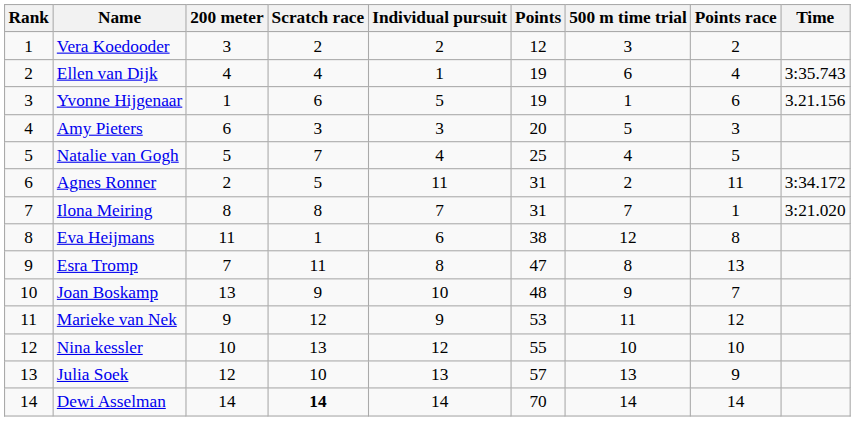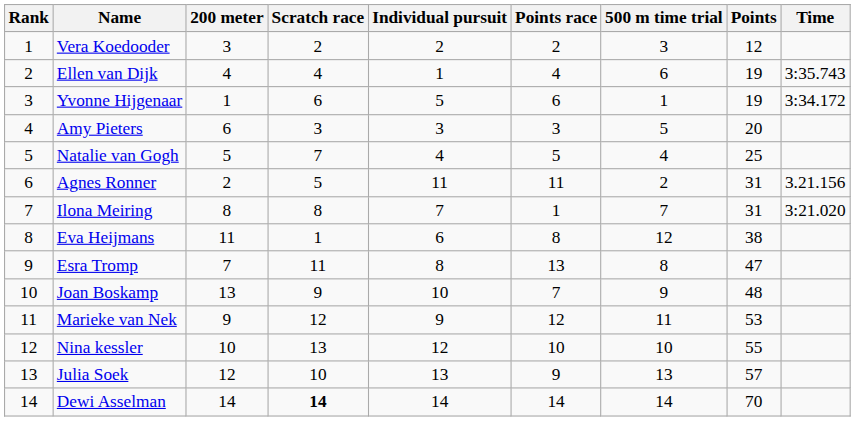 <table class="wikitable" border="1" style="text-align:center">
 <tr>
 <th>Rank</th>
 <th>Name</th>
 <th>200 meter</th>
 <th>Scratch race</th>
 <th>Individual pursuit</th>
+<th>Points race</th>
+<th>500 m time trial</th>
 <th>Points</th>
-<th>500 m time trial</th>
-<th>Points race</th>
 <th>Time</th>
 </tr>
 <tr>
 <td>1</td>
 <td align=left><a href='#'>Vera Koedooder</a></td>
 <td>3</td>
 <td>2</td>
 <td>2</td>
+<td>2</td>
+<td>3</td>
 <td>12</td>
-<td>3</td>
-<td>2</td>
 <td></td>
 </tr>
 <tr>
 <td>2</td>
 <td align=left><a href='#'>Ellen van Dijk</a></td>
 <td>4</td>
 <td>4</td>
 <td>1</td>
+<td>4</td>
+<td>6</td>
 <td>19</td>
-<td>6</td>
-<td>4</td>
 <td>3:35.743</td>
 </tr>
 <tr>
 <td>3</td>
 <td align=left><a href='#'>Yvonne Hijgenaar</a></td>
 <td>1</td>
 <td>6</td>
 <td>5</td>
+<td>6</td>
+<td>1</td>
 <td>19</td>
-<td>1</td>
-<td>6</td>
-<td>3.21.156</td>
+<td>3:34.172</td>
 </tr>
 <tr>
 <td>4</td>
 <td align=left><a href='#'>Amy Pieters</a></td>
 <td>6</td>
 <td>3</td>
 <td>3</td>
+<td>3</td>
+<td>5</td>
 <td>20</td>
-<td>5</td>
-<td>3</td>
 <td></td>
 </tr>
 <tr>
 <td>5</td>
 <td align=left><a href='#'>Natalie van Gogh</a></td>
 <td>5</td>
 <td>7</td>
 <td>4</td>
+<td>5</td>
+<td>4</td>
 <td>25</td>
-<td>4</td>
-<td>5</td>
 <td></td>
 </tr>
 <tr>
 <td>6</td>
 <td align=left><a href='#'>Agnes Ronner</a></td>
 <td>2</td>
 <td>5</td>
 <td>11</td>
+<td>11</td>
+<td>2</td>
 <td>31</td>
-<td>2</td>
-<td>11</td>
-<td>3:34.172</td>
+<td>3.21.156</td>
 </tr>
 <tr>
 <td>7</td>
 <td align=left><a href='#'>Ilona Meiring</a></td>
 <td>8</td>
 <td>8</td>
 <td>7</td>
+<td>1</td>
+<td>7</td>
 <td>31</td>
-<td>7</td>
-<td>1</td>
 <td>3:21.020</td>
 </tr>
 <tr>
 <td>8</td>
 <td align=left><a href='#'>Eva Heijmans</a></td>
 <td>11</td>
 <td>1</td>
 <td>6</td>
+<td>8</td>
+<td>12</td>
 <td>38</td>
-<td>12</td>
-<td>8</td>
 <td></td>
 </tr>
 <tr>
 <td>9</td>
 <td align=left><a href='#'>Esra Tromp</a></td>
 <td>7</td>
 <td>11</td>
 <td>8</td>
+<td>13</td>
+<td>8</td>
 <td>47</td>
-<td>8</td>
-<td>13</td>
 <td></td>
 </tr>
 <tr>
 <td>10</td>
 <td align=left><a href='#'>Joan Boskamp</a></td>
 <td>13</td>
 <td>9</td>
 <td>10</td>
+<td>7</td>
+<td>9</td>
 <td>48</td>
-<td>9</td>
-<td>7</td>
 <td></td>
 </tr>
 <tr>
 <td>11</td>
 <td align=left><a href='#'>Marieke van Nek</a></td>
 <td>9</td>
 <td>12</td>
 <td>9</td>
+<td>12</td>
+<td>11</td>
 <td>53</td>
-<td>11</td>
-<td>12</td>
 <td></td>
 </tr>
 <tr>
 <td>12</td>
 <td align=left><a href='#'>Nina kessler</a></td>
 <td>10</td>
 <td>13</td>
 <td>12</td>
-<td>55</td>
 <td>10</td>
 <td>10</td>
+<td>55</td>
 <td></td>
 </tr>
 <tr>
 <td>13</td>
 <td align=left><a href='#'>Julia Soek</a></td>
 <td>12</td>
 <td>10</td>
 <td>13</td>
+<td>9</td>
+<td>13</td>
 <td>57</td>
-<td>13</td>
-<td>9</td>
 <td></td>
 </tr>
 <tr>
 <td>14</td>
 <td align=left><a href='#'>Dewi Asselman</a></td>
 <td>14</td>
 <td><strong>14</strong></td>
 <td>14</td>
-<td>70</td>
 <td>14</td>
 <td>14</td>
+<td>70</td>
 <td></td>
 </tr>
 </table>
